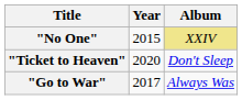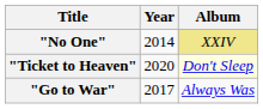 <table class="wikitable plainrowheaders" style="text-align:center;">
 <tr>
 <th>Title</th>
 <th>Year</th>
 <th>Album</th>
 </tr>
 <tr>
 <th scope="row">"No One"<br></th>
-<td>2015</td>
+<td>2014</td>
 <td style="background: khaki;"><em>XXIV</em></td>
 </tr>
 <tr>
 <th scope="row">"Ticket to Heaven"<br></th>
 <td>2020</td>
-<td><em><a href='#'>Don't Sleep</a></em></td>
+<td style="background: lightyellow;"><em><a href='#'>Don't Sleep</a></em></td>
 </tr>
 <tr>
 <th scope="row">"Go to War"<br></th>
 <td>2017</td>
 <td><em><a href='#'>Always Was</a></em></td>
 </tr>
 </table>
